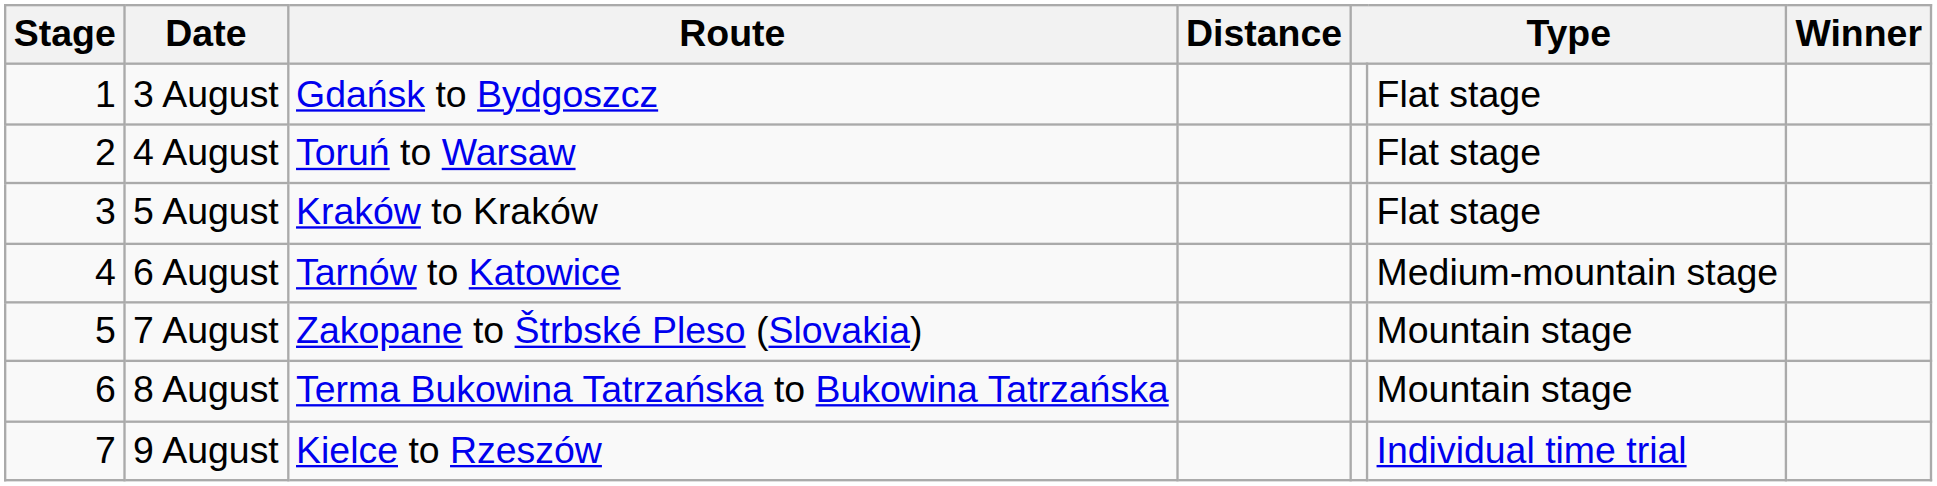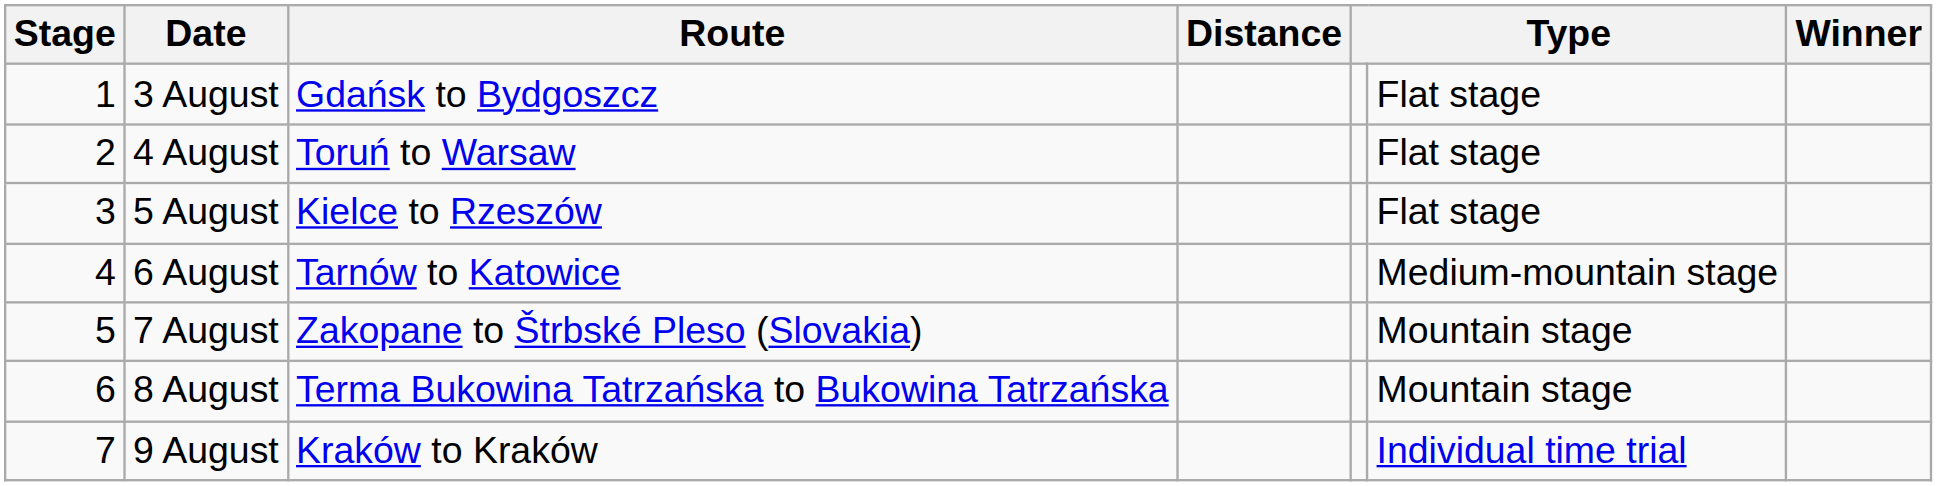 <table class="wikitable">
 <tr>
 <th>Stage</th>
 <th>Date</th>
 <th>Route</th>
 <th>Distance</th>
 <th colspan="2">Type</th>
 <th>Winner</th>
 </tr>
 <tr>
 <td align=right>1</td>
 <td align=right>3 August</td>
 <td><a href='#'>Gdańsk</a> to <a href='#'>Bydgoszcz</a></td>
 <td></td>
 <td></td>
 <td>Flat stage</td>
 <td></td>
 </tr>
 <tr>
 <td align=right>2</td>
 <td align=right>4 August</td>
 <td><a href='#'>Toruń</a> to <a href='#'>Warsaw</a></td>
 <td></td>
 <td></td>
 <td>Flat stage</td>
 <td></td>
 </tr>
 <tr>
 <td align=right>3</td>
 <td align=right>5 August</td>
-<td><a href='#'>Kraków</a> to Kraków</td>
+<td><a href='#'>Kielce</a> to <a href='#'>Rzeszów</a></td>
 <td></td>
 <td></td>
 <td>Flat stage</td>
 <td></td>
 </tr>
 <tr>
 <td align=right>4</td>
 <td align=right>6 August</td>
 <td><a href='#'>Tarnów</a> to <a href='#'>Katowice</a></td>
 <td></td>
 <td></td>
 <td>Medium-mountain stage</td>
 <td></td>
 </tr>
 <tr>
 <td align=right>5</td>
 <td align=right>7 August</td>
 <td><a href='#'>Zakopane</a> to <a href='#'>Štrbské Pleso</a> (<a href='#'>Slovakia</a>)</td>
 <td></td>
 <td></td>
 <td>Mountain stage</td>
 <td></td>
 </tr>
 <tr>
 <td align=right>6</td>
 <td align=right>8 August</td>
 <td><a href='#'>Terma Bukowina Tatrzańska</a> to <a href='#'>Bukowina Tatrzańska</a></td>
 <td></td>
 <td></td>
 <td>Mountain stage</td>
 <td></td>
 </tr>
 <tr>
 <td align=right>7</td>
 <td align=right>9 August</td>
-<td><a href='#'>Kielce</a> to <a href='#'>Rzeszów</a></td>
+<td><a href='#'>Kraków</a> to Kraków</td>
 <td></td>
 <td></td>
 <td><a href='#'>Individual time trial</a></td>
 <td></td>
 </tr>
 </table>
